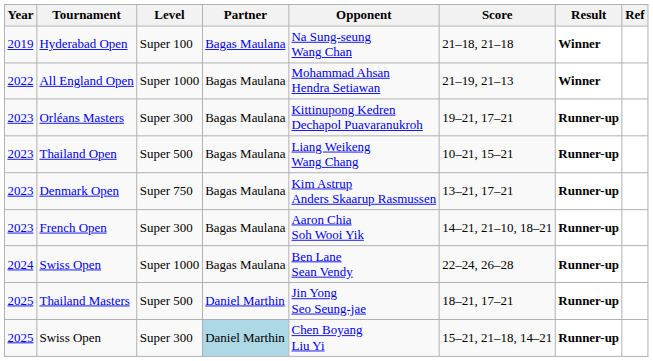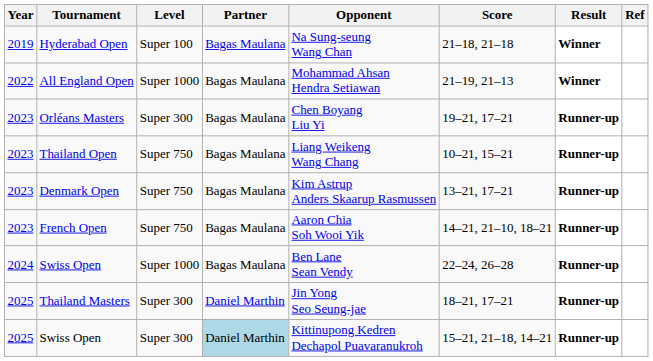 <table class="sortable wikitable" style="font-size: 90%">
 <tr>
 <th>Year</th>
 <th>Tournament</th>
 <th>Level</th>
 <th>Partner</th>
 <th>Opponent</th>
 <th>Score</th>
 <th>Result</th>
 <th>Ref</th>
 </tr>
 <tr>
 <td align="center"><a href='#'>2019</a></td>
 <td align="left"><a href='#'>Hyderabad Open</a></td>
 <td align="left">Super 100</td>
 <td align="left"> <a href='#'>Bagas Maulana</a></td>
 <td align="left"> <a href='#'>Na Sung-seung</a><br> <a href='#'>Wang Chan</a></td>
 <td algin="left">21–18, 21–18</td>
 <td style="text-align:left; background:white"> <strong>Winner</strong></td>
 <td style="text-align:center; background:white"></td>
 </tr>
 <tr>
 <td align="center"><a href='#'>2022</a></td>
 <td align="left"><a href='#'>All England Open</a></td>
 <td align="left">Super 1000</td>
 <td align="left"> Bagas Maulana</td>
 <td align="left"> <a href='#'>Mohammad Ahsan</a><br> <a href='#'>Hendra Setiawan</a></td>
 <td align="left">21–19, 21–13</td>
 <td style="text-align:left; background:white"> <strong>Winner</strong></td>
 <td style="text-align:center; background:white"></td>
 </tr>
 <tr>
 <td align="center"><a href='#'>2023</a></td>
 <td align="left"><a href='#'>Orléans Masters</a></td>
 <td align="left">Super 300</td>
 <td align="left"> Bagas Maulana</td>
-<td align="left"> <a href='#'>Kittinupong Kedren</a><br> <a href='#'>Dechapol Puavaranukroh</a></td>
+<td align="left"> <a href='#'>Chen Boyang</a><br> <a href='#'>Liu Yi</a></td>
 <td align="left">19–21, 17–21</td>
 <td style="text-align:left; background:white"> <strong>Runner-up</strong></td>
 <td style="text-align:center; background:white"></td>
 </tr>
 <tr>
 <td align="center"><a href='#'>2023</a></td>
 <td align="left"><a href='#'>Thailand Open</a></td>
-<td align="left">Super 500</td>
+<td align="left">Super 750</td>
 <td align="left"> Bagas Maulana</td>
 <td align="left"> <a href='#'>Liang Weikeng</a><br> <a href='#'>Wang Chang</a></td>
 <td align="left">10–21, 15–21</td>
 <td style="text-align:left; background:white"> <strong>Runner-up</strong></td>
 <td style="text-align:center; background:white"></td>
 </tr>
 <tr>
 <td align="center"><a href='#'>2023</a></td>
 <td align="left"><a href='#'>Denmark Open</a></td>
 <td align="left">Super 750</td>
 <td align="left"> Bagas Maulana</td>
 <td align="left"> <a href='#'>Kim Astrup</a><br> <a href='#'>Anders Skaarup Rasmussen</a></td>
 <td align="left">13–21, 17–21</td>
 <td style="text-align:left; background:white"> <strong>Runner-up</strong></td>
 <td style="text-align:center; background:white"></td>
 </tr>
 <tr>
 <td align="center"><a href='#'>2023</a></td>
 <td align="left"><a href='#'>French Open</a></td>
-<td align="left">Super 300</td>
+<td align="left">Super 750</td>
 <td align="left"> Bagas Maulana</td>
 <td align="left"> <a href='#'>Aaron Chia</a><br> <a href='#'>Soh Wooi Yik</a></td>
 <td align="left">14–21, 21–10, 18–21</td>
 <td style="text-align:left; background:white"> <strong>Runner-up</strong></td>
 <td style="text-align:center; background:white"></td>
 </tr>
 <tr>
 <td align="center"><a href='#'>2024</a></td>
 <td align="left"><a href='#'>Swiss Open</a></td>
 <td align="left">Super 1000</td>
 <td align="left"> Bagas Maulana</td>
 <td align="left"> <a href='#'>Ben Lane</a><br> <a href='#'>Sean Vendy</a></td>
 <td align="left">22–24, 26–28</td>
 <td style="text-align:left; background:white"> <strong>Runner-up</strong></td>
 <td style="text-align:center; background:white"></td>
 </tr>
 <tr>
 <td align="center"><a href='#'>2025</a></td>
 <td align="left"><a href='#'>Thailand Masters</a></td>
-<td align="left">Super 500</td>
+<td align="left">Super 300</td>
 <td align="left"> <a href='#'>Daniel Marthin</a></td>
 <td align="left"> <a href='#'>Jin Yong</a><br> <a href='#'>Seo Seung-jae</a></td>
 <td align="left">18–21, 17–21</td>
 <td style="text-align:left; background:white"> <strong>Runner-up</strong></td>
 <td style="text-align:center; background:white"></td>
 </tr>
 <tr>
 <td align="center"><a href='#'>2025</a></td>
 <td align="left">Swiss Open</td>
 <td align="left">Super 300</td>
 <td align="left" style="background: lightblue;"> Daniel Marthin</td>
-<td align="left"> <a href='#'>Chen Boyang</a><br> <a href='#'>Liu Yi</a></td>
+<td align="left"> <a href='#'>Kittinupong Kedren</a><br> <a href='#'>Dechapol Puavaranukroh</a></td>
 <td align="left">15–21, 21–18, 14–21</td>
 <td style="text-align:left; background:white"> <strong>Runner-up</strong></td>
 <td style="text-align:center; background:white"></td>
 </tr>
 </table>
